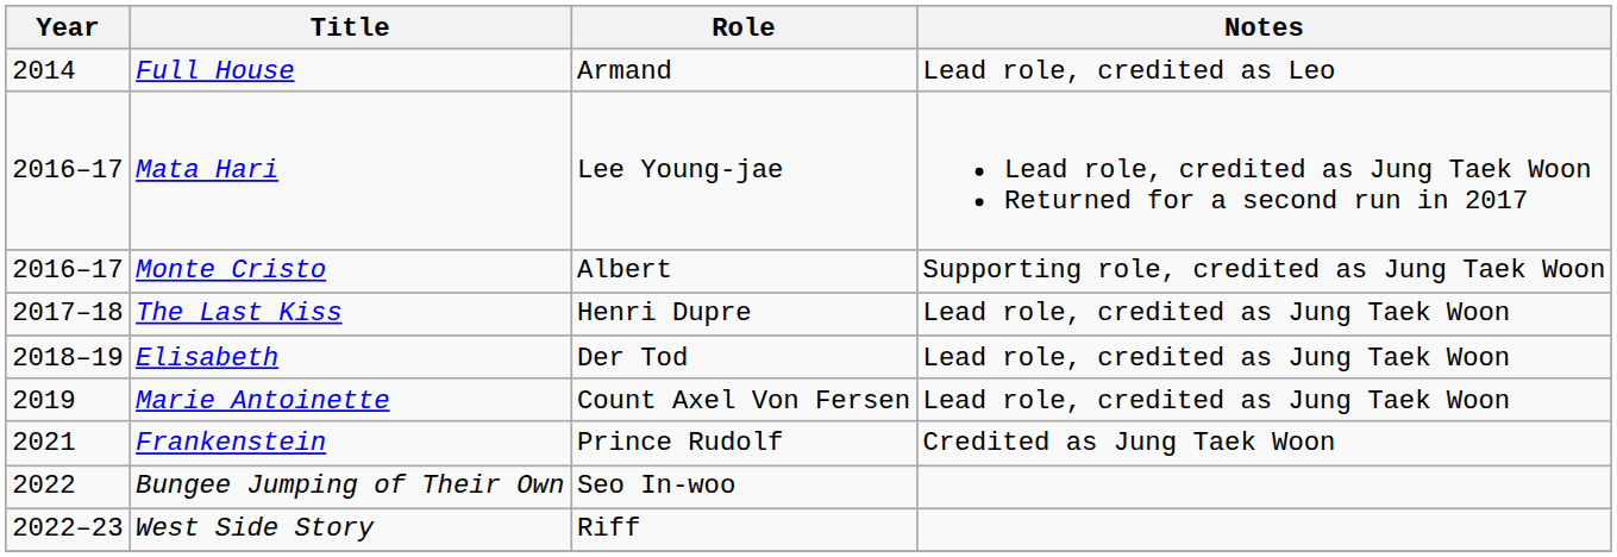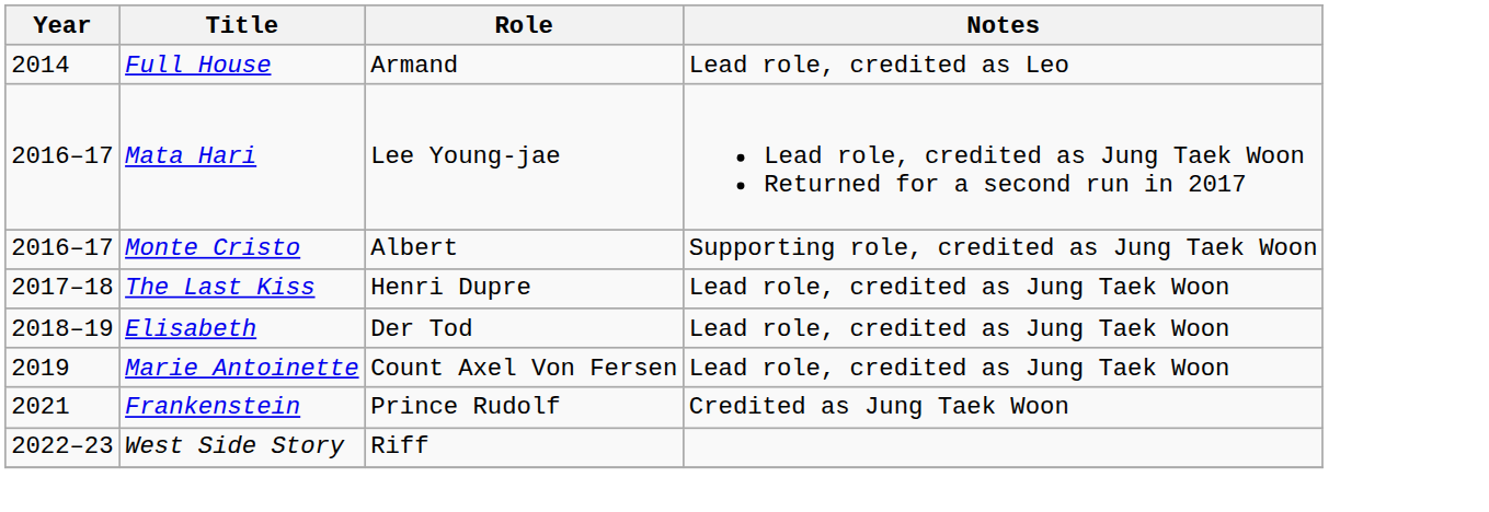 <table class="wikitable">
 <tr>
 <th>Year</th>
 <th>Title</th>
 <th>Role</th>
 <th>Notes</th>
 </tr>
 <tr>
 <td>2014</td>
 <td><em><a href='#'>Full House</a></em></td>
 <td>Armand</td>
 <td>Lead role, credited as Leo</td>
 </tr>
 <tr>
 <td>2016–17</td>
 <td><em><a href='#'>Mata Hari</a></em></td>
 <td>Lee Young-jae</td>
 <td><br><ul><li>Lead role, credited as Jung Taek Woon</li><li>Returned for a second run in 2017</li></ul></td>
 </tr>
 <tr>
 <td>2016–17</td>
 <td><em><a href='#'>Monte Cristo</a></em></td>
 <td>Albert</td>
 <td>Supporting role, credited as Jung Taek Woon</td>
 </tr>
 <tr>
 <td>2017–18</td>
 <td><em><a href='#'>The Last Kiss</a></em></td>
 <td>Henri Dupre</td>
 <td>Lead role, credited as Jung Taek Woon</td>
 </tr>
 <tr>
 <td>2018–19</td>
 <td><em><a href='#'>Elisabeth</a></em></td>
 <td>Der Tod</td>
 <td>Lead role, credited as Jung Taek Woon</td>
 </tr>
 <tr>
 <td>2019</td>
 <td><em><a href='#'>Marie Antoinette</a></em></td>
 <td>Count Axel Von Fersen</td>
 <td>Lead role, credited as Jung Taek Woon</td>
 </tr>
 <tr>
 <td>2021</td>
 <td><em><a href='#'>Frankenstein</a></em></td>
 <td>Prince Rudolf</td>
 <td>Credited as Jung Taek Woon</td>
 </tr>
 <tr>
-<td>2022</td>
-<td><em>Bungee Jumping of Their Own</em></td>
-<td>Seo In-woo</td>
-<td></td>
-</tr>
-<tr>
 <td>2022–23</td>
 <td><em>West Side Story</em></td>
 <td>Riff</td>
 <td></td>
 </tr>
 <tr>
 </tr>
 </table>
